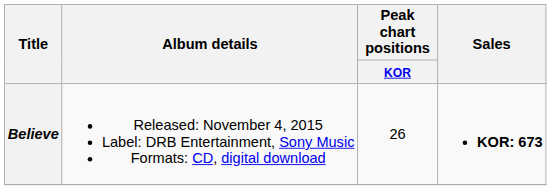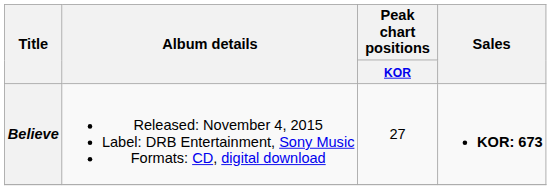 <table class="wikitable plainrowheaders" style="text-align:center;">
 <tr>
 <th scope="col" rowspan="2">Title</th>
 <th scope="col" rowspan="2">Album details</th>
 <th scope="col" colspan="1" style="width:5em;">Peak chart positions</th>
 <th scope="col" rowspan="2">Sales</th>
 </tr>
 <tr>
 <th><small><a href='#'>KOR</a></small><br></th>
 </tr>
 <tr>
 <th scope="row"><em>Believe</em></th>
 <td><br><ul><li>Released: November 4, 2015</li><li>Label: DRB Entertainment, <a href='#'>Sony Music</a></li><li>Formats: <a href='#'>CD</a>, <a href='#'>digital download</a></li></ul></td>
-<td>26</td>
+<td>27</td>
 <td><strong><br><ul><li>KOR: 673</li></ul></strong></td>
 </tr>
 <tr>
 </tr>
 </table>
